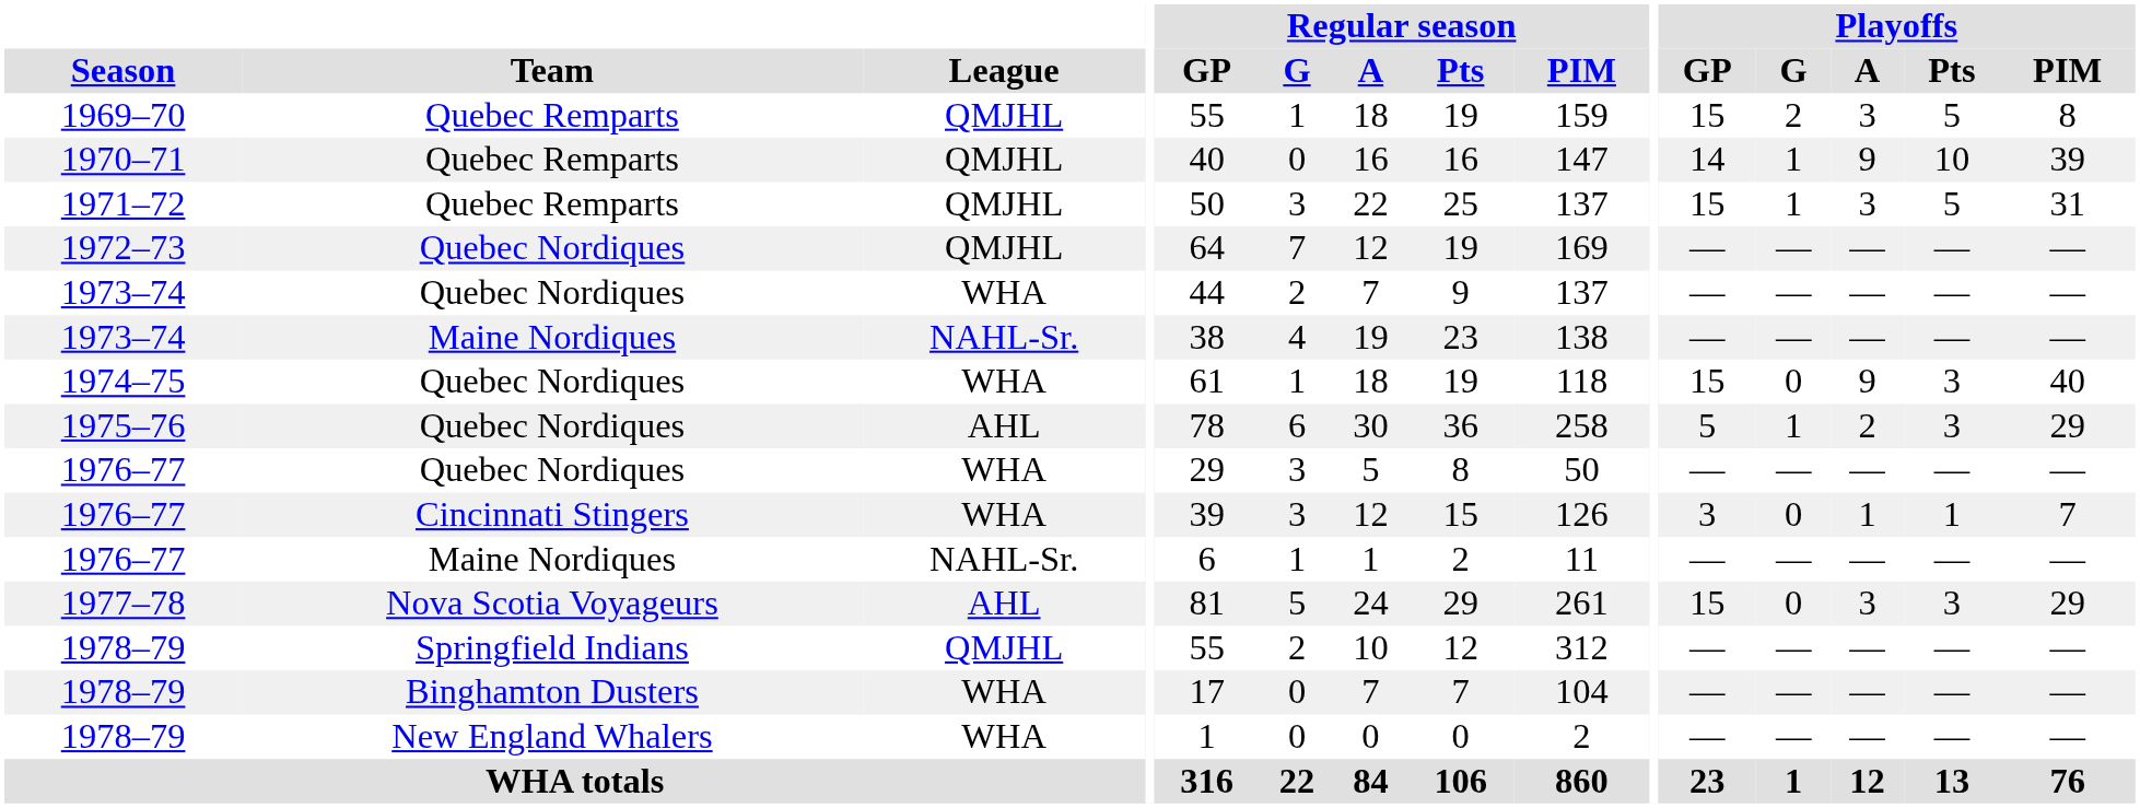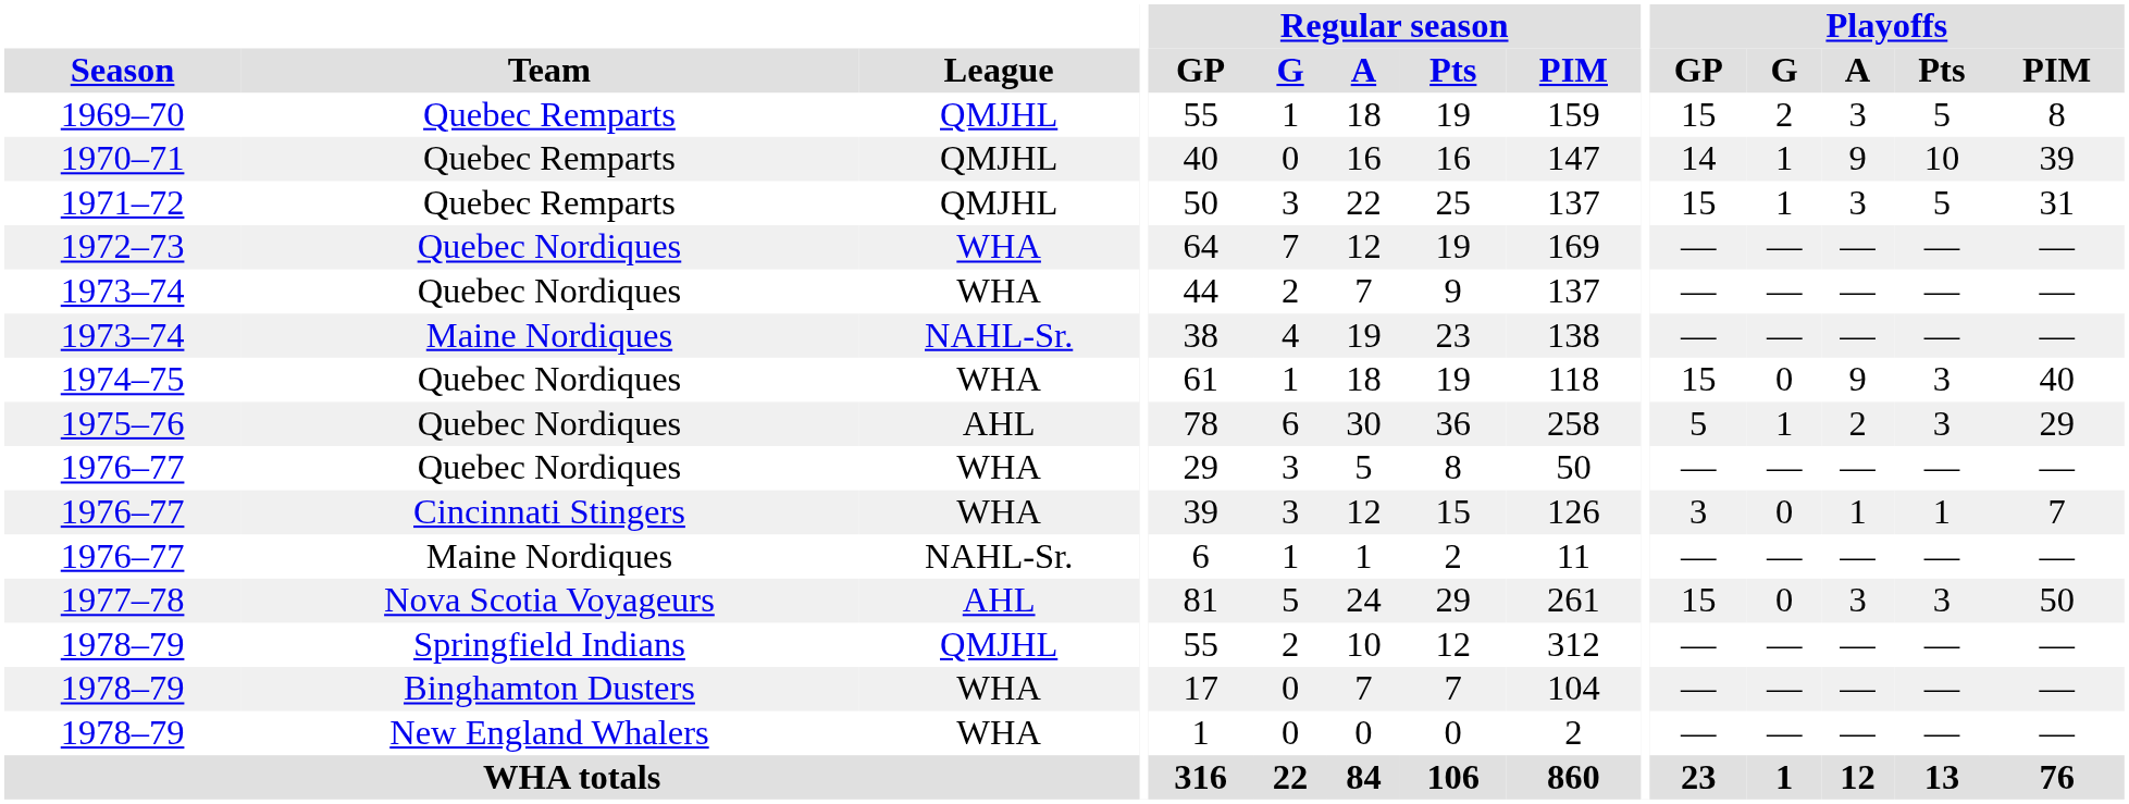 <table border="0" cellpadding="1" cellspacing="0" style="text-align:center; width:60em">
 <tr bgcolor="#e0e0e0">
 <th colspan="3" bgcolor="#ffffff"></th>
 <th rowspan="99" bgcolor="#ffffff"></th>
 <th colspan="5"><a href='#'>Regular season</a></th>
 <th rowspan="99" bgcolor="#ffffff"></th>
 <th colspan="5"><a href='#'>Playoffs</a></th>
 </tr>
 <tr bgcolor="#e0e0e0">
 <th><a href='#'>Season</a></th>
 <th>Team</th>
 <th>League</th>
 <th>GP</th>
 <th><a href='#'>G</a></th>
 <th><a href='#'>A</a></th>
 <th><a href='#'>Pts</a></th>
 <th><a href='#'>PIM</a></th>
 <th>GP</th>
 <th>G</th>
 <th>A</th>
 <th>Pts</th>
 <th>PIM</th>
 </tr>
 <tr>
 <td><a href='#'>1969–70</a></td>
 <td><a href='#'>Quebec Remparts</a></td>
 <td><a href='#'>QMJHL</a></td>
 <td>55</td>
 <td>1</td>
 <td>18</td>
 <td>19</td>
 <td>159</td>
 <td>15</td>
 <td>2</td>
 <td>3</td>
 <td>5</td>
 <td>8</td>
 </tr>
 <tr bgcolor="#f0f0f0">
 <td><a href='#'>1970–71</a></td>
 <td>Quebec Remparts</td>
 <td>QMJHL</td>
 <td>40</td>
 <td>0</td>
 <td>16</td>
 <td>16</td>
 <td>147</td>
 <td>14</td>
 <td>1</td>
 <td>9</td>
 <td>10</td>
 <td>39</td>
 </tr>
 <tr>
 <td><a href='#'>1971–72</a></td>
 <td>Quebec Remparts</td>
 <td>QMJHL</td>
 <td>50</td>
 <td>3</td>
 <td>22</td>
 <td>25</td>
 <td>137</td>
 <td>15</td>
 <td>1</td>
 <td>3</td>
 <td>5</td>
 <td>31</td>
 </tr>
 <tr bgcolor="#f0f0f0">
 <td><a href='#'>1972–73</a></td>
 <td><a href='#'>Quebec Nordiques</a></td>
-<td>QMJHL</td>
+<td><a href='#'>WHA</a></td>
 <td>64</td>
 <td>7</td>
 <td>12</td>
 <td>19</td>
 <td>169</td>
 <td>—</td>
 <td>—</td>
 <td>—</td>
 <td>—</td>
 <td>—</td>
 </tr>
 <tr>
 <td><a href='#'>1973–74</a></td>
 <td>Quebec Nordiques</td>
 <td>WHA</td>
 <td>44</td>
 <td>2</td>
 <td>7</td>
 <td>9</td>
 <td>137</td>
 <td>—</td>
 <td>—</td>
 <td>—</td>
 <td>—</td>
 <td>—</td>
 </tr>
 <tr bgcolor="#f0f0f0">
 <td><a href='#'>1973–74</a></td>
 <td><a href='#'>Maine Nordiques</a></td>
 <td><a href='#'>NAHL-Sr.</a></td>
 <td>38</td>
 <td>4</td>
 <td>19</td>
 <td>23</td>
 <td>138</td>
 <td>—</td>
 <td>—</td>
 <td>—</td>
 <td>—</td>
 <td>—</td>
 </tr>
 <tr>
 <td><a href='#'>1974–75</a></td>
 <td>Quebec Nordiques</td>
 <td>WHA</td>
 <td>61</td>
 <td>1</td>
 <td>18</td>
 <td>19</td>
 <td>118</td>
 <td>15</td>
 <td>0</td>
 <td>9</td>
 <td>3</td>
 <td>40</td>
 </tr>
 <tr bgcolor="#f0f0f0">
 <td><a href='#'>1975–76</a></td>
 <td>Quebec Nordiques</td>
 <td>AHL</td>
 <td>78</td>
 <td>6</td>
 <td>30</td>
 <td>36</td>
 <td>258</td>
 <td>5</td>
 <td>1</td>
 <td>2</td>
 <td>3</td>
 <td>29</td>
 </tr>
 <tr>
 <td><a href='#'>1976–77</a></td>
 <td>Quebec Nordiques</td>
 <td>WHA</td>
 <td>29</td>
 <td>3</td>
 <td>5</td>
 <td>8</td>
 <td>50</td>
 <td>—</td>
 <td>—</td>
 <td>—</td>
 <td>—</td>
 <td>—</td>
 </tr>
 <tr bgcolor="#f0f0f0">
 <td><a href='#'>1976–77</a></td>
 <td><a href='#'>Cincinnati Stingers</a></td>
 <td>WHA</td>
 <td>39</td>
 <td>3</td>
 <td>12</td>
 <td>15</td>
 <td>126</td>
 <td>3</td>
 <td>0</td>
 <td>1</td>
 <td>1</td>
 <td>7</td>
 </tr>
 <tr>
 <td><a href='#'>1976–77</a></td>
 <td>Maine Nordiques</td>
 <td>NAHL-Sr.</td>
 <td>6</td>
 <td>1</td>
 <td>1</td>
 <td>2</td>
 <td>11</td>
 <td>—</td>
 <td>—</td>
 <td>—</td>
 <td>—</td>
 <td>—</td>
 </tr>
 <tr bgcolor="#f0f0f0">
 <td><a href='#'>1977–78</a></td>
 <td><a href='#'>Nova Scotia Voyageurs</a></td>
 <td><a href='#'>AHL</a></td>
 <td>81</td>
 <td>5</td>
 <td>24</td>
 <td>29</td>
 <td>261</td>
 <td>15</td>
 <td>0</td>
 <td>3</td>
 <td>3</td>
-<td>29</td>
+<td>50</td>
 </tr>
 <tr>
 <td><a href='#'>1978–79</a></td>
 <td><a href='#'>Springfield Indians</a></td>
 <td><a href='#'>QMJHL</a></td>
 <td>55</td>
 <td>2</td>
 <td>10</td>
 <td>12</td>
 <td>312</td>
 <td>—</td>
 <td>—</td>
 <td>—</td>
 <td>—</td>
 <td>—</td>
 </tr>
 <tr bgcolor="#f0f0f0">
 <td><a href='#'>1978–79</a></td>
 <td><a href='#'>Binghamton Dusters</a></td>
 <td>WHA</td>
 <td>17</td>
 <td>0</td>
 <td>7</td>
 <td>7</td>
 <td>104</td>
 <td>—</td>
 <td>—</td>
 <td>—</td>
 <td>—</td>
 <td>—</td>
 </tr>
 <tr>
 <td><a href='#'>1978–79</a></td>
 <td><a href='#'>New England Whalers</a></td>
 <td>WHA</td>
 <td>1</td>
 <td>0</td>
 <td>0</td>
 <td>0</td>
 <td>2</td>
 <td>—</td>
 <td>—</td>
 <td>—</td>
 <td>—</td>
 <td>—</td>
 </tr>
 <tr>
 </tr>
 <tr ALIGN="center" bgcolor="#e0e0e0">
 <th colspan="3">WHA totals</th>
 <th ALIGN="center">316</th>
 <th ALIGN="center">22</th>
 <th ALIGN="center">84</th>
 <th ALIGN="center">106</th>
 <th ALIGN="center">860</th>
 <th ALIGN="center">23</th>
 <th ALIGN="center">1</th>
 <th ALIGN="center">12</th>
 <th ALIGN="center">13</th>
 <th ALIGN="center">76</th>
 </tr>
 </table>
